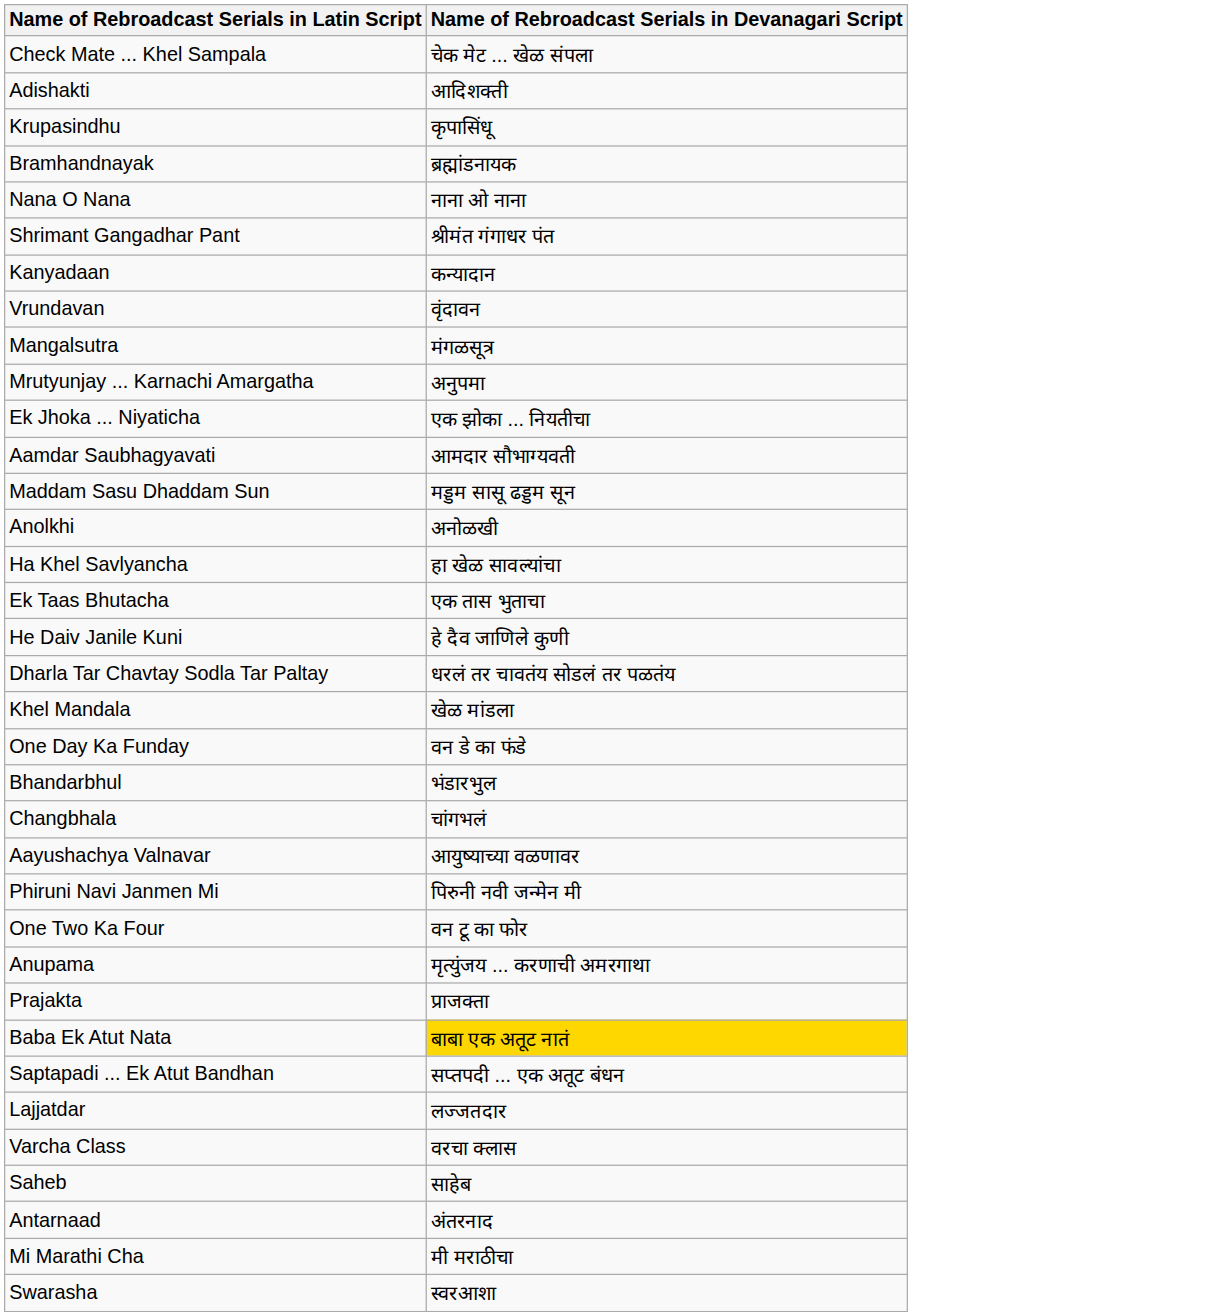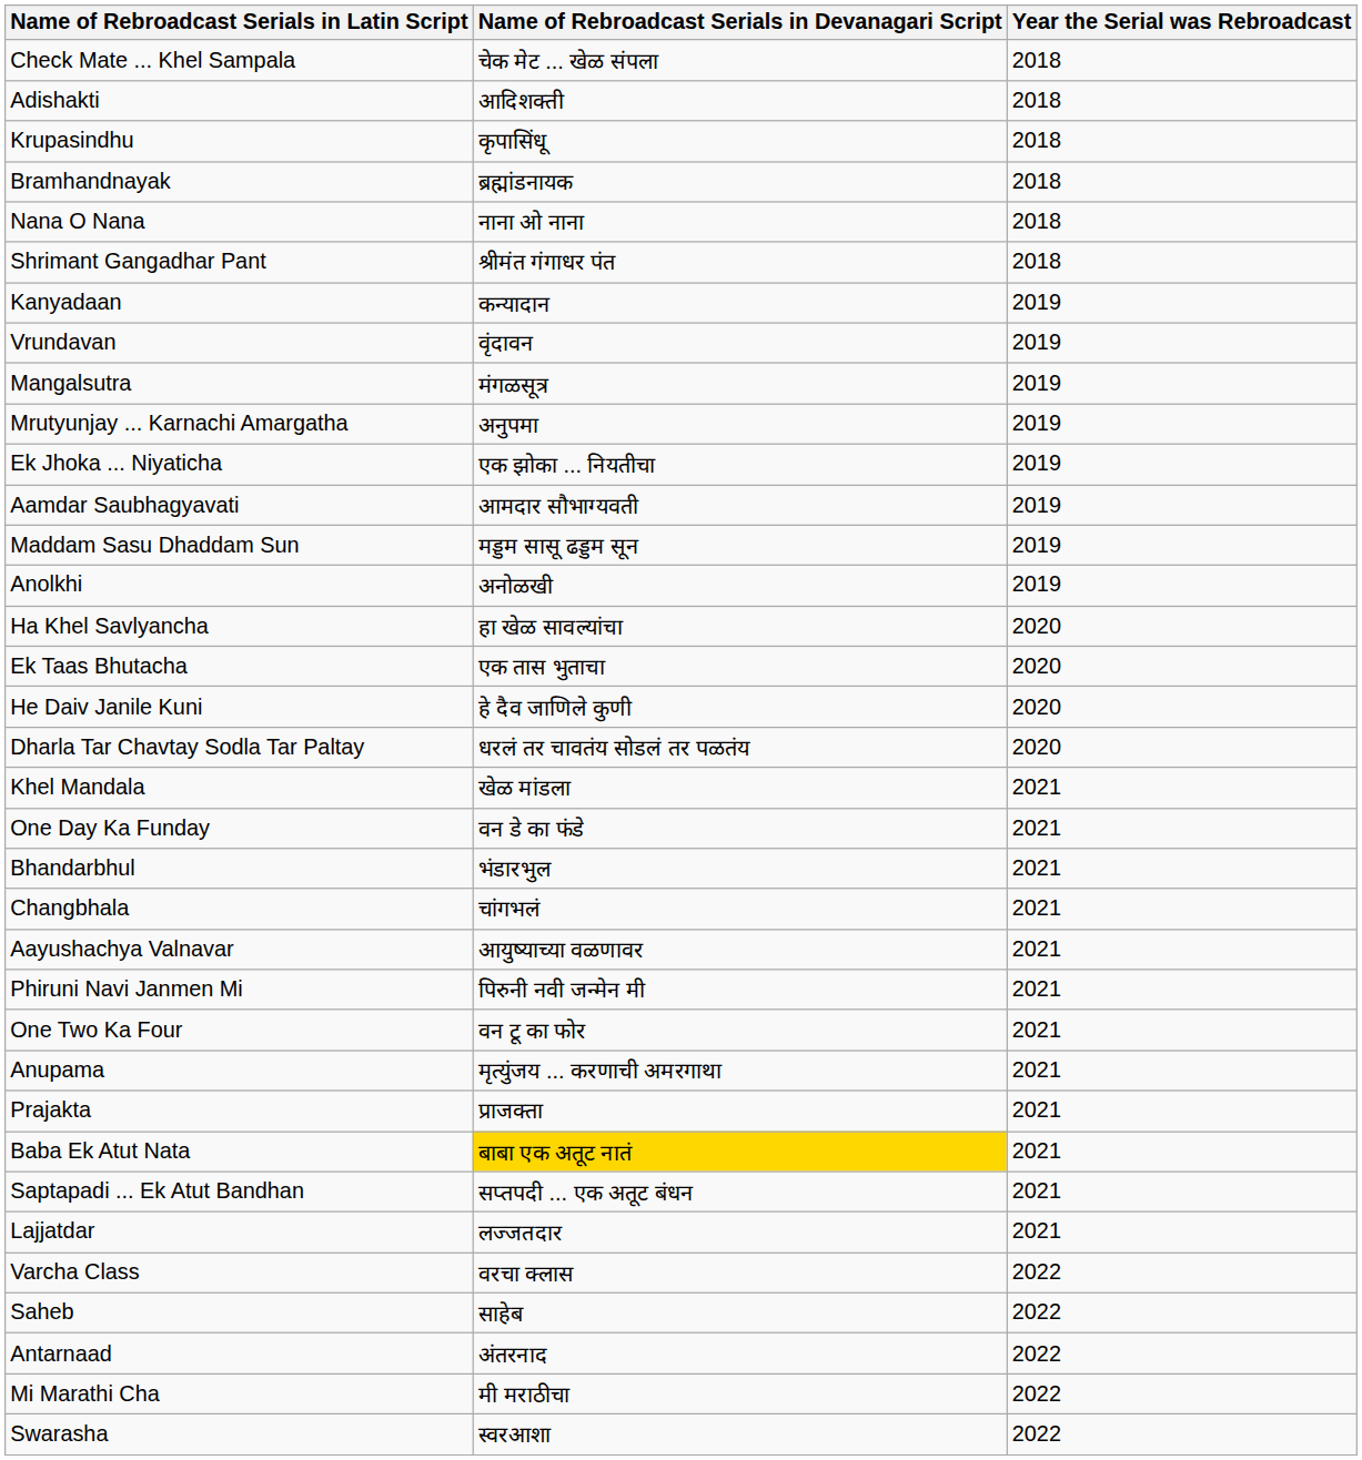 <table class="wikitable">
 <tr>
 <th>Name of Rebroadcast Serials in Latin Script</th>
 <th>Name of Rebroadcast Serials in Devanagari Script</th>
+<th>Year the Serial was Rebroadcast</th>
 </tr>
 <tr>
 <td>Check Mate ... Khel Sampala</td>
 <td>चेक मेट ... खेळ संपला</td>
+<td>2018</td>
 </tr>
 <tr>
 <td>Adishakti</td>
 <td>आदिशक्ती</td>
+<td>2018</td>
 </tr>
 <tr>
 <td>Krupasindhu</td>
 <td>कृपासिंधू</td>
+<td>2018</td>
 </tr>
 <tr>
 <td>Bramhandnayak</td>
 <td>ब्रह्मांडनायक</td>
+<td>2018</td>
 </tr>
 <tr>
 <td>Nana O Nana</td>
 <td>नाना ओ नाना</td>
+<td>2018</td>
 </tr>
 <tr>
 <td>Shrimant Gangadhar Pant</td>
 <td>श्रीमंत गंगाधर पंत</td>
+<td>2018</td>
 </tr>
 <tr>
 <td>Kanyadaan</td>
 <td>कन्यादान</td>
+<td>2019</td>
 </tr>
 <tr>
 <td>Vrundavan</td>
 <td>वृंदावन</td>
+<td>2019</td>
 </tr>
 <tr>
 <td>Mangalsutra</td>
 <td>मंगळसूत्र</td>
+<td>2019</td>
 </tr>
 <tr>
 <td>Mrutyunjay ... Karnachi Amargatha</td>
 <td>अनुपमा</td>
+<td>2019</td>
 </tr>
 <tr>
 <td>Ek Jhoka ... Niyaticha</td>
 <td>एक झोका ... नियतीचा</td>
+<td>2019</td>
 </tr>
 <tr>
 <td>Aamdar Saubhagyavati</td>
 <td>आमदार सौभाग्यवती</td>
+<td>2019</td>
 </tr>
 <tr>
 <td>Maddam Sasu Dhaddam Sun</td>
 <td>मड्डम सासू ढड्डम सून</td>
+<td>2019</td>
 </tr>
 <tr>
 <td>Anolkhi</td>
 <td>अनोळखी</td>
+<td>2019</td>
 </tr>
 <tr>
 <td>Ha Khel Savlyancha</td>
 <td>हा खेळ सावल्यांचा</td>
+<td>2020</td>
 </tr>
 <tr>
 <td>Ek Taas Bhutacha</td>
 <td>एक तास भुताचा</td>
+<td>2020</td>
 </tr>
 <tr>
 <td>He Daiv Janile Kuni</td>
 <td>हे दैव जाणिले कुणी</td>
+<td>2020</td>
 </tr>
 <tr>
 <td>Dharla Tar Chavtay Sodla Tar Paltay</td>
 <td>धरलं तर चावतंय सोडलं तर पळतंय</td>
+<td>2020</td>
 </tr>
 <tr>
 <td>Khel Mandala</td>
 <td>खेळ मांडला</td>
+<td>2021</td>
 </tr>
 <tr>
 <td>One Day Ka Funday</td>
 <td>वन डे का फंडे</td>
+<td>2021</td>
 </tr>
 <tr>
 <td>Bhandarbhul</td>
 <td>भंडारभुल</td>
+<td>2021</td>
 </tr>
 <tr>
 <td>Changbhala</td>
 <td>चांगभलं</td>
+<td>2021</td>
 </tr>
 <tr>
 <td>Aayushachya Valnavar</td>
 <td>आयुष्याच्या वळणावर</td>
+<td>2021</td>
 </tr>
 <tr>
 <td>Phiruni Navi Janmen Mi</td>
 <td>पिरुनी नवी जन्मेन मी</td>
+<td>2021</td>
 </tr>
 <tr>
 <td>One Two Ka Four</td>
 <td>वन टू का फोर</td>
+<td>2021</td>
 </tr>
 <tr>
 <td>Anupama</td>
 <td>मृत्युंजय ... करणाची अमरगाथा</td>
+<td>2021</td>
 </tr>
 <tr>
 <td>Prajakta</td>
 <td>प्राजक्ता</td>
+<td>2021</td>
 </tr>
 <tr>
 <td>Baba Ek Atut Nata</td>
 <td style="background: gold;">बाबा एक अतूट नातं</td>
+<td>2021</td>
 </tr>
 <tr>
 <td>Saptapadi ... Ek Atut Bandhan</td>
 <td>सप्तपदी ... एक अतूट बंधन</td>
+<td>2021</td>
 </tr>
 <tr>
 <td>Lajjatdar</td>
 <td>लज्जतदार</td>
+<td>2021</td>
 </tr>
 <tr>
 <td>Varcha Class</td>
 <td>वरचा क्लास</td>
+<td>2022</td>
 </tr>
 <tr>
 <td>Saheb</td>
 <td>साहेब</td>
+<td>2022</td>
 </tr>
 <tr>
 <td>Antarnaad</td>
 <td>अंतरनाद</td>
+<td>2022</td>
 </tr>
 <tr>
 <td>Mi Marathi Cha</td>
 <td>मी मराठीचा</td>
+<td>2022</td>
 </tr>
 <tr>
 <td>Swarasha</td>
 <td>स्वरआशा</td>
+<td>2022</td>
 </tr>
 </table>
